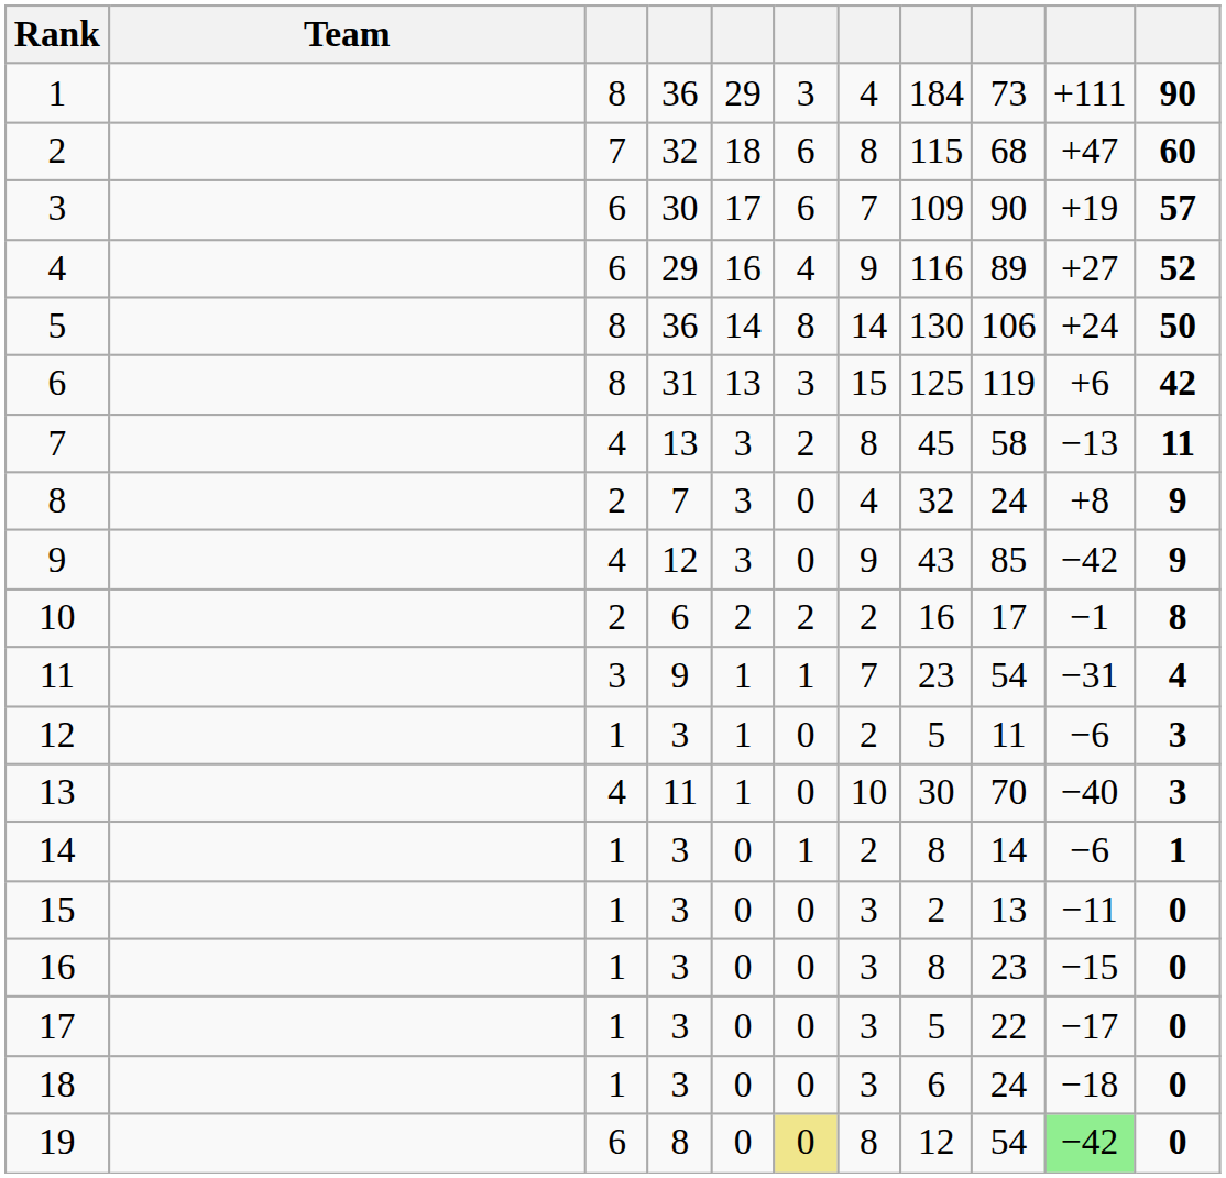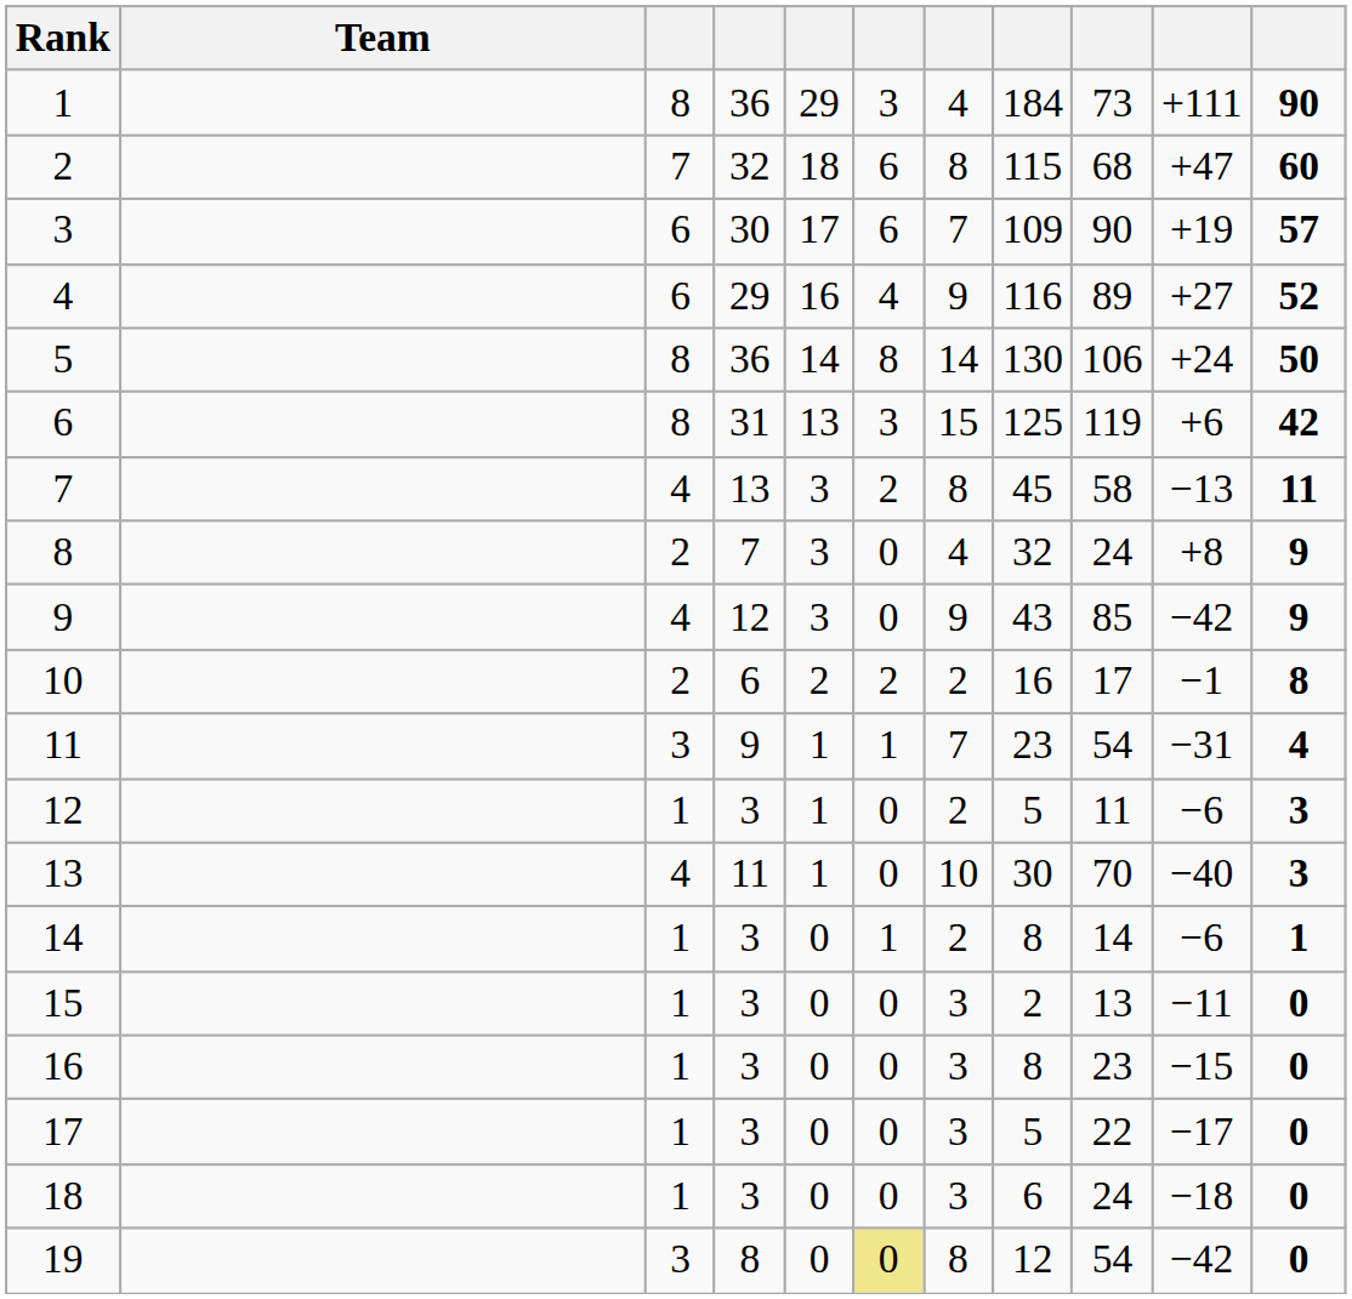 <table class="wikitable sortable" style="text-align:center">
 <tr>
 <th width=20>Rank</th>
 <th width=200>Team</th>
 <th width=20></th>
 <th width=20></th>
 <th width=20></th>
 <th width=20></th>
 <th width=20></th>
 <th width=20></th>
 <th width=20></th>
 <th width=20></th>
 <th width=30></th>
 </tr>
 <tr>
 <td>1</td>
 <td align=left></td>
 <td>8</td>
 <td>36</td>
 <td>29</td>
 <td>3</td>
 <td>4</td>
 <td>184</td>
 <td>73</td>
 <td>+111</td>
 <td><strong>90</strong></td>
 </tr>
 <tr>
 <td>2</td>
 <td align=left></td>
 <td>7</td>
 <td>32</td>
 <td>18</td>
 <td>6</td>
 <td>8</td>
 <td>115</td>
 <td>68</td>
 <td>+47</td>
 <td><strong>60</strong></td>
 </tr>
 <tr>
 <td>3</td>
 <td align=left></td>
 <td>6</td>
 <td>30</td>
 <td>17</td>
 <td>6</td>
 <td>7</td>
 <td>109</td>
 <td>90</td>
 <td>+19</td>
 <td><strong>57</strong></td>
 </tr>
 <tr>
 <td>4</td>
 <td align=left></td>
 <td>6</td>
 <td>29</td>
 <td>16</td>
 <td>4</td>
 <td>9</td>
 <td>116</td>
 <td>89</td>
 <td>+27</td>
 <td><strong>52</strong></td>
 </tr>
 <tr>
 <td>5</td>
 <td align=left></td>
 <td>8</td>
 <td>36</td>
 <td>14</td>
 <td>8</td>
 <td>14</td>
 <td>130</td>
 <td>106</td>
 <td>+24</td>
 <td><strong>50</strong></td>
 </tr>
 <tr>
 <td>6</td>
 <td align=left></td>
 <td>8</td>
 <td>31</td>
 <td>13</td>
 <td>3</td>
 <td>15</td>
 <td>125</td>
 <td>119</td>
 <td>+6</td>
 <td><strong>42</strong></td>
 </tr>
 <tr>
 <td>7</td>
 <td align=left></td>
 <td>4</td>
 <td>13</td>
 <td>3</td>
 <td>2</td>
 <td>8</td>
 <td>45</td>
 <td>58</td>
 <td>−13</td>
 <td><strong>11</strong></td>
 </tr>
 <tr>
 <td>8</td>
 <td align=left></td>
 <td>2</td>
 <td>7</td>
 <td>3</td>
 <td>0</td>
 <td>4</td>
 <td>32</td>
 <td>24</td>
 <td>+8</td>
 <td><strong>9</strong></td>
 </tr>
 <tr>
 <td>9</td>
 <td align=left></td>
 <td>4</td>
 <td>12</td>
 <td>3</td>
 <td>0</td>
 <td>9</td>
 <td>43</td>
 <td>85</td>
 <td>−42</td>
 <td><strong>9</strong></td>
 </tr>
 <tr>
 <td>10</td>
 <td align=left></td>
 <td>2</td>
 <td>6</td>
 <td>2</td>
 <td>2</td>
 <td>2</td>
 <td>16</td>
 <td>17</td>
 <td>−1</td>
 <td><strong>8</strong></td>
 </tr>
 <tr>
 <td>11</td>
 <td align=left></td>
 <td>3</td>
 <td>9</td>
 <td>1</td>
 <td>1</td>
 <td>7</td>
 <td>23</td>
 <td>54</td>
 <td>−31</td>
 <td><strong>4</strong></td>
 </tr>
 <tr>
 <td>12</td>
 <td align=left></td>
 <td>1</td>
 <td>3</td>
 <td>1</td>
 <td>0</td>
 <td>2</td>
 <td>5</td>
 <td>11</td>
 <td>−6</td>
 <td><strong>3</strong></td>
 </tr>
 <tr>
 <td>13</td>
 <td align=left></td>
 <td>4</td>
 <td>11</td>
 <td>1</td>
 <td>0</td>
 <td>10</td>
 <td>30</td>
 <td>70</td>
 <td>−40</td>
 <td><strong>3</strong></td>
 </tr>
 <tr>
 <td>14</td>
 <td align=left></td>
 <td>1</td>
 <td>3</td>
 <td>0</td>
 <td>1</td>
 <td>2</td>
 <td>8</td>
 <td>14</td>
 <td>−6</td>
 <td><strong>1</strong></td>
 </tr>
 <tr>
 <td>15</td>
 <td align=left></td>
 <td>1</td>
 <td>3</td>
 <td>0</td>
 <td>0</td>
 <td>3</td>
 <td>2</td>
 <td>13</td>
 <td>−11</td>
 <td><strong>0</strong></td>
 </tr>
 <tr>
 <td>16</td>
 <td align=left></td>
 <td>1</td>
 <td>3</td>
 <td>0</td>
 <td>0</td>
 <td>3</td>
 <td>8</td>
 <td>23</td>
 <td>−15</td>
 <td><strong>0</strong></td>
 </tr>
 <tr>
 <td>17</td>
 <td align=left></td>
 <td>1</td>
 <td>3</td>
 <td>0</td>
 <td>0</td>
 <td>3</td>
 <td>5</td>
 <td>22</td>
 <td>−17</td>
 <td><strong>0</strong></td>
 </tr>
 <tr>
 <td>18</td>
 <td align=left></td>
 <td>1</td>
 <td>3</td>
 <td>0</td>
 <td>0</td>
 <td>3</td>
 <td>6</td>
 <td>24</td>
 <td>−18</td>
 <td><strong>0</strong></td>
 </tr>
 <tr>
 <td>19</td>
 <td align=left></td>
-<td>6</td>
+<td>3</td>
 <td>8</td>
 <td>0</td>
 <td style="background: khaki;">0</td>
 <td>8</td>
 <td>12</td>
 <td>54</td>
-<td style="background: lightgreen;">−42</td>
+<td>−42</td>
 <td><strong>0</strong></td>
 </tr>
 </table>
